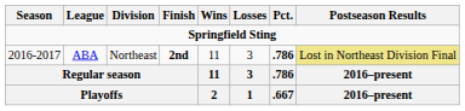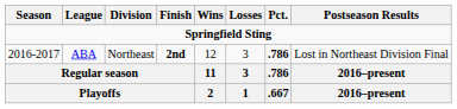 <table class="wikitable" style="font-size:95%">
 <tr align="center">
 <th>Season</th>
 <th>League</th>
 <th>Division</th>
 <th>Finish</th>
 <th>Wins</th>
 <th>Losses</th>
 <th>Pct.</th>
 <th>Postseason Results</th>
 </tr>
 <tr style=" ">
 <td colspan=8 align="center"><strong>Springfield Sting</strong></td>
 </tr>
 <tr align="center">
 <td>2016-2017</td>
 <td><a href='#'>ABA</a></td>
 <td>Northeast</td>
 <td><strong>2nd</strong></td>
-<td>11</td>
+<td>12</td>
 <td>3</td>
 <td><strong>.786</strong></td>
-<td style="background: khaki;">Lost in Northeast Division Final</td>
+<td>Lost in Northeast Division Final</td>
 </tr>
 <tr>
 <th colspan=4>Regular season</th>
 <th>11</th>
 <th>3</th>
 <th>.786</th>
 <th colspan="3">2016–present</th>
 </tr>
 <tr>
 <th colspan=4>Playoffs</th>
 <th>2</th>
 <th>1</th>
 <th>.667</th>
 <th colspan=3>2016–present</th>
 </tr>
 </table>
